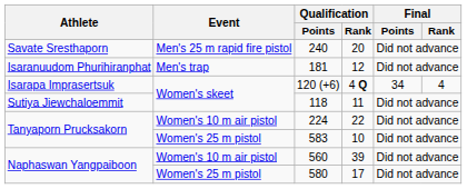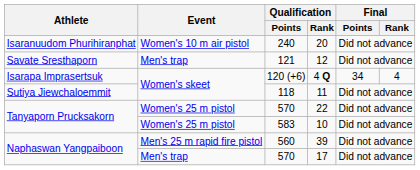 <table class="wikitable" style="font-size:90%">
 <tr>
 <th rowspan="2">Athlete</th>
 <th rowspan="2">Event</th>
 <th colspan=2>Qualification</th>
 <th colspan=2>Final</th>
 </tr>
 <tr style="font-size:95%">
 <th>Points</th>
 <th>Rank</th>
 <th>Points</th>
 <th>Rank</th>
 </tr>
 <tr align=center>
-<td align=left><a href='#'>Savate Sresthaporn</a></td>
-<td align=left><a href='#'>Men's 25 m rapid fire pistol</a></td>
+<td align=left><a href='#'>Isaranuudom Phurihiranphat</a></td>
+<td align=left><a href='#'>Women's 10 m air pistol</a></td>
 <td>240</td>
 <td>20</td>
 <td colspan=2>Did not advance</td>
 </tr>
 <tr align=center>
-<td align=left><a href='#'>Isaranuudom Phurihiranphat</a></td>
+<td align=left><a href='#'>Savate Sresthaporn</a></td>
 <td align=left><a href='#'>Men's trap</a></td>
-<td>181</td>
+<td>121</td>
 <td>12</td>
 <td colspan=2>Did not advance</td>
 </tr>
 <tr align=center>
 <td align=left><a href='#'>Isarapa Imprasertsuk</a></td>
 <td align=left rowspan=2><a href='#'>Women's skeet</a></td>
 <td>120 (+6)</td>
 <td>4 <strong>Q</strong></td>
 <td>34</td>
 <td>4</td>
 </tr>
 <tr align=center>
 <td align=left><a href='#'>Sutiya Jiewchaloemmit</a></td>
 <td>118</td>
 <td>11</td>
 <td colspan=2>Did not advance</td>
 </tr>
 <tr align=center>
 <td align=left rowspan=2><a href='#'>Tanyaporn Prucksakorn</a></td>
-<td align=left><a href='#'>Women's 10 m air pistol</a></td>
-<td>224</td>
+<td align=left><a href='#'>Women's 25 m pistol</a></td>
+<td>570</td>
 <td>22</td>
 <td colspan=2>Did not advance</td>
 </tr>
 <tr align=center>
 <td align=left><a href='#'>Women's 25 m pistol</a></td>
 <td>583</td>
 <td>10</td>
 <td colspan=2>Did not advance</td>
 </tr>
 <tr align=center>
 <td align=left rowspan=2><a href='#'>Naphaswan Yangpaiboon</a></td>
-<td align=left><a href='#'>Women's 10 m air pistol</a></td>
+<td align=left><a href='#'>Men's 25 m rapid fire pistol</a></td>
 <td>560</td>
 <td>39</td>
 <td colspan=2>Did not advance</td>
 </tr>
 <tr align=center>
-<td align=left><a href='#'>Women's 25 m pistol</a></td>
-<td>580</td>
+<td align=left><a href='#'>Men's trap</a></td>
+<td>570</td>
 <td>17</td>
 <td colspan=2>Did not advance</td>
 </tr>
 </table>
